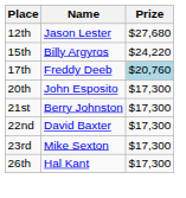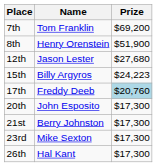 <table class="wikitable">
 <tr>
 <th bgcolor="#FFEBAD">Place</th>
 <th bgcolor="#FFEBAD">Name</th>
 <th bgcolor="#FFEBAD">Prize</th>
+</tr>
+<tr>
+<td>7th</td>
+<td><a href='#'>Tom Franklin</a></td>
+<td>$69,200</td>
+</tr>
+<tr>
+<td>8th</td>
+<td><a href='#'>Henry Orenstein</a></td>
+<td>$51,900</td>
 </tr>
 <tr>
 <td>12th</td>
 <td><a href='#'>Jason Lester</a></td>
 <td>$27,680</td>
 </tr>
 <tr>
 <td>15th</td>
 <td><a href='#'>Billy Argyros</a></td>
-<td>$24,220</td>
+<td>$24,223</td>
 </tr>
 <tr>
 <td>17th</td>
 <td><a href='#'>Freddy Deeb</a></td>
 <td style="background: lightblue;">$20,760</td>
 </tr>
 <tr>
 <td>20th</td>
 <td><a href='#'>John Esposito</a></td>
 <td>$17,300</td>
 </tr>
 <tr>
 <td>21st</td>
 <td><a href='#'>Berry Johnston</a></td>
 <td>$17,300</td>
 </tr>
 <tr>
-<td>22nd</td>
-<td><a href='#'>David Baxter</a></td>
-<td>$17,300</td>
-</tr>
-<tr>
 <td>23rd</td>
 <td><a href='#'>Mike Sexton</a></td>
 <td>$17,300</td>
 </tr>
 <tr>
 <td>26th</td>
 <td><a href='#'>Hal Kant</a></td>
 <td>$17,300</td>
 </tr>
 </table>
